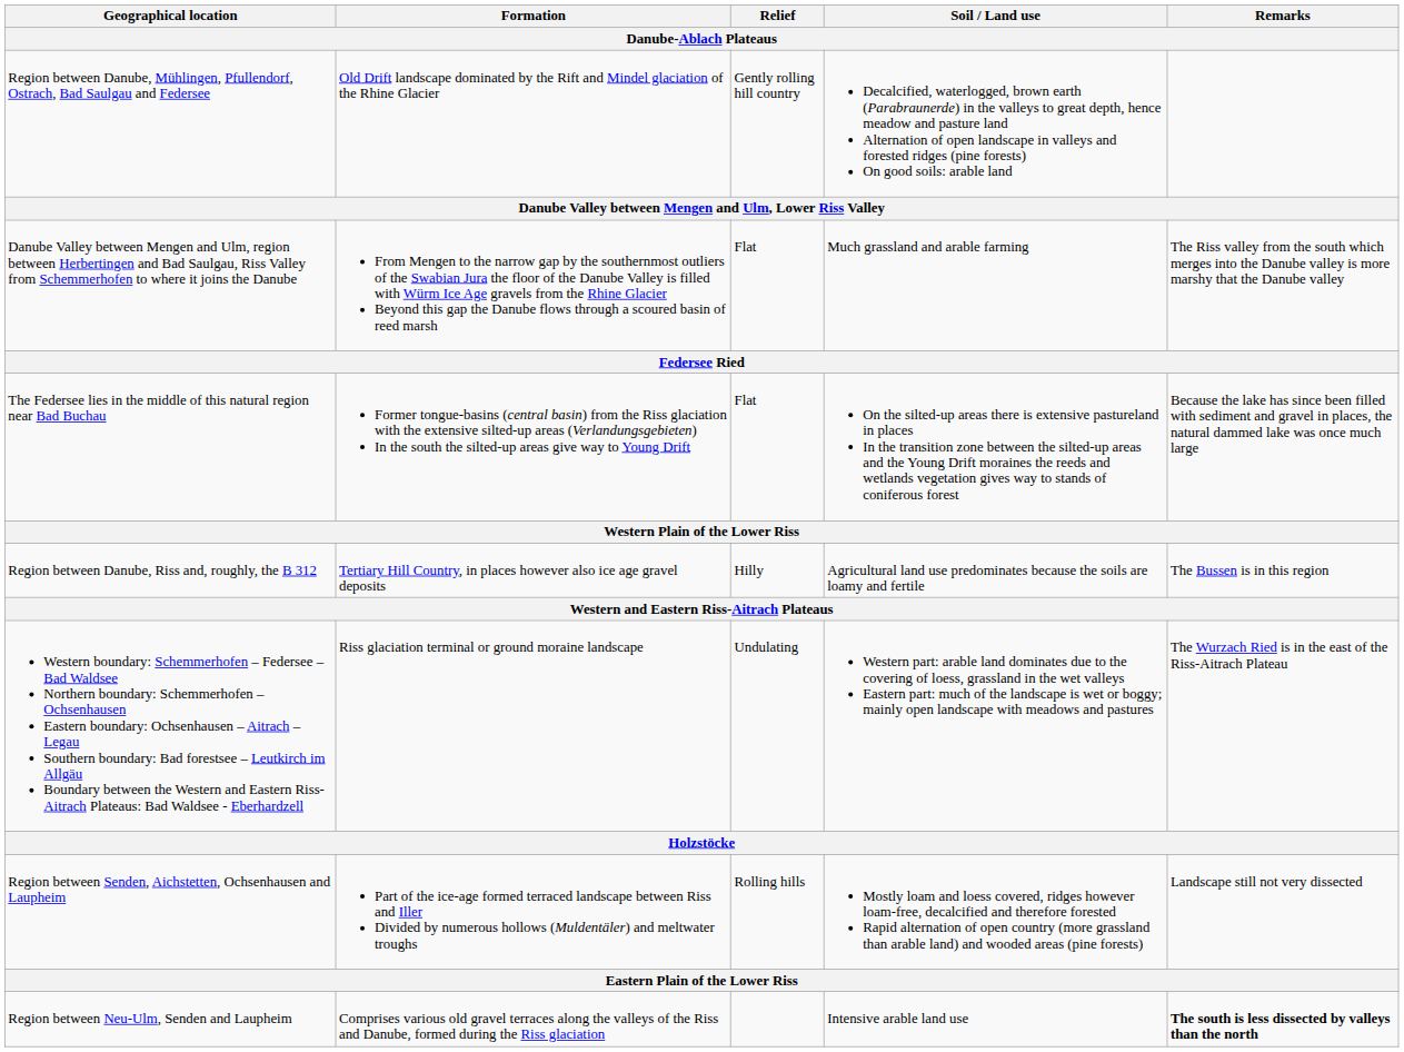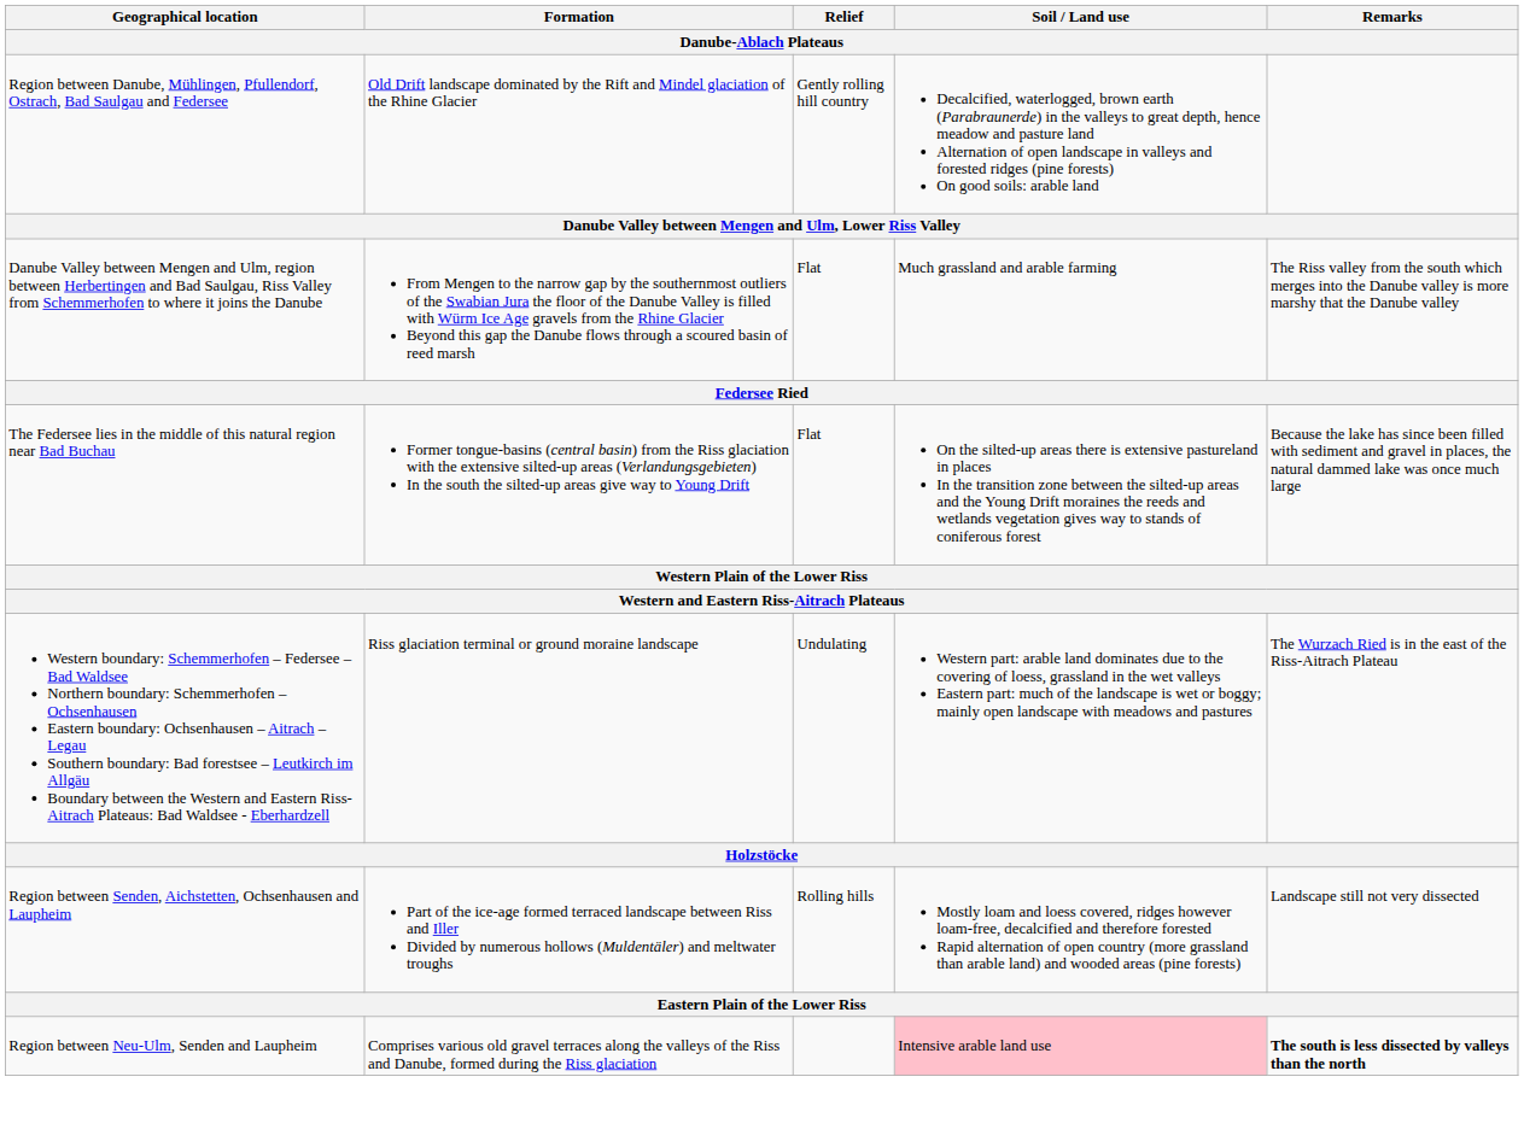 <table class="wikitable">
 <tr>
 <th>Geographical location</th>
 <th>Formation</th>
 <th>Relief</th>
 <th>Soil / Land use</th>
 <th>Remarks</th>
 </tr>
 <tr>
 <th colspan="5" align="middle"><strong>Danube-<a href='#'>Ablach</a> Plateaus</strong></th>
 </tr>
 <tr valign="top">
 <td><br>Region between Danube, <a href='#'>Mühlingen</a>, <a href='#'>Pfullendorf</a>, <a href='#'>Ostrach</a>, <a href='#'>Bad Saulgau</a> and <a href='#'>Federsee</a></td>
 <td><br><a href='#'>Old Drift</a> landscape dominated by the Rift and <a href='#'>Mindel glaciation</a> of the Rhine Glacier</td>
 <td><br>Gently rolling hill country</td>
 <td><br><ul><li>Decalcified, waterlogged, brown earth (<em>Parabraunerde</em>) in the valleys to great depth, hence meadow and pasture land</li><li>Alternation of open landscape in valleys and forested ridges (pine forests)</li><li>On good soils: arable land</li></ul></td>
 <td></td>
 </tr>
 <tr>
 <th colspan="5" align="middle"><strong>Danube Valley between <a href='#'>Mengen</a> and <a href='#'>Ulm</a>, Lower <a href='#'>Riss</a> Valley</strong></th>
 </tr>
 <tr valign="top">
 <td><br>Danube Valley between Mengen and Ulm, region between <a href='#'>Herbertingen</a> and Bad Saulgau, Riss Valley from <a href='#'>Schemmerhofen</a> to where it joins the Danube</td>
 <td><br><ul><li>From Mengen to the narrow gap by the southernmost outliers of the <a href='#'>Swabian Jura</a> the floor of the Danube Valley is filled with <a href='#'>Würm Ice Age</a> gravels from the <a href='#'>Rhine Glacier</a></li><li>Beyond this gap the Danube flows through a scoured basin of reed marsh</li></ul></td>
 <td><br>Flat</td>
 <td><br>Much grassland and arable farming</td>
 <td><br>The Riss valley from the south which merges into the Danube valley is more marshy that the Danube valley</td>
 </tr>
 <tr>
 <th colspan="5" align="middle"><strong><a href='#'>Federsee</a> Ried</strong></th>
 </tr>
 <tr valign="top">
 <td><br>The Federsee lies in the middle of this natural region near <a href='#'>Bad Buchau</a></td>
 <td><br><ul><li>Former tongue-basins (<em>central basin</em>) from the Riss glaciation with the extensive silted-up areas (<em>Verlandungsgebieten</em>)</li><li>In the south the silted-up areas give way to <a href='#'>Young Drift</a></li></ul></td>
 <td><br>Flat</td>
 <td><br><ul><li>On the silted-up areas there is extensive pastureland in places</li><li>In the transition zone between the silted-up areas and the Young Drift moraines the reeds and wetlands vegetation gives way to stands of coniferous forest</li></ul></td>
 <td><br>Because the lake has since been filled with sediment and gravel in places, the natural dammed lake was once much large</td>
 </tr>
 <tr>
 <th colspan="5" align="middle"><strong>Western Plain of the Lower Riss</strong></th>
 </tr>
-<tr valign="top">
-<td><br>Region between Danube, Riss and, roughly, the <a href='#'>B 312</a></td>
-<td><br><a href='#'>Tertiary Hill Country</a>, in places however also ice age gravel deposits</td>
-<td><br>Hilly</td>
-<td><br>Agricultural land use predominates because the soils are loamy and fertile</td>
-<td><br>The <a href='#'>Bussen</a> is in this region</td>
-</tr>
 <tr>
 <th colspan="5" align="middle"><strong>Western </strong> and <strong>Eastern Riss-<a href='#'>Aitrach</a> Plateaus</strong></th>
 </tr>
 <tr valign="top">
 <td><br><ul><li>Western boundary: <a href='#'>Schemmerhofen</a> – Federsee – <a href='#'>Bad Waldsee</a></li><li>Northern boundary: Schemmerhofen – <a href='#'>Ochsenhausen</a></li><li>Eastern boundary: Ochsenhausen – <a href='#'>Aitrach</a> – <a href='#'>Legau</a></li><li>Southern boundary: Bad forestsee – <a href='#'>Leutkirch im Allgäu</a></li><li>Boundary between the  Western and Eastern Riss-<a href='#'>Aitrach</a> Plateaus: Bad Waldsee - <a href='#'>Eberhardzell</a></li></ul></td>
 <td><br>Riss glaciation terminal or ground moraine landscape</td>
 <td><br>Undulating</td>
 <td><br><ul><li>Western part: arable land dominates due to the covering of loess, grassland in the wet valleys</li><li>Eastern part: much of the landscape is wet or boggy; mainly open landscape with meadows and pastures</li></ul></td>
 <td><br>The <a href='#'>Wurzach Ried</a> is in the east of the Riss-Aitrach Plateau</td>
 </tr>
 <tr>
 <th colspan="5" align="middle"><strong><a href='#'>Holzstöcke</a></strong></th>
 </tr>
 <tr valign="top">
 <td><br>Region between <a href='#'>Senden</a>, <a href='#'>Aichstetten</a>, Ochsenhausen and <a href='#'>Laupheim</a></td>
 <td><br><ul><li>Part of the ice-age formed terraced landscape between Riss and <a href='#'>Iller</a></li><li>Divided by numerous hollows (<em>Muldentäler</em>) and meltwater troughs</li></ul></td>
 <td><br>Rolling hills</td>
 <td><br><ul><li>Mostly loam and loess covered, ridges however loam-free, decalcified and therefore forested</li><li>Rapid alternation of open country (more grassland than arable land) and wooded areas (pine forests)</li></ul></td>
 <td><br>Landscape still not very dissected</td>
 </tr>
 <tr>
 <th colspan="5" align="middle"><strong>Eastern Plain of the Lower Riss</strong></th>
 </tr>
 <tr valign="top">
 <td><br>Region between <a href='#'>Neu-Ulm</a>, Senden and Laupheim</td>
 <td><br>Comprises various old gravel terraces along the valleys of the Riss and Danube, formed during the <a href='#'>Riss glaciation</a></td>
 <td></td>
-<td><br>Intensive arable land use</td>
+<td style="background: pink;"><br>Intensive arable land use</td>
 <td><strong><br>The south is less dissected by valleys than the north</strong></td>
 </tr>
 </table>
